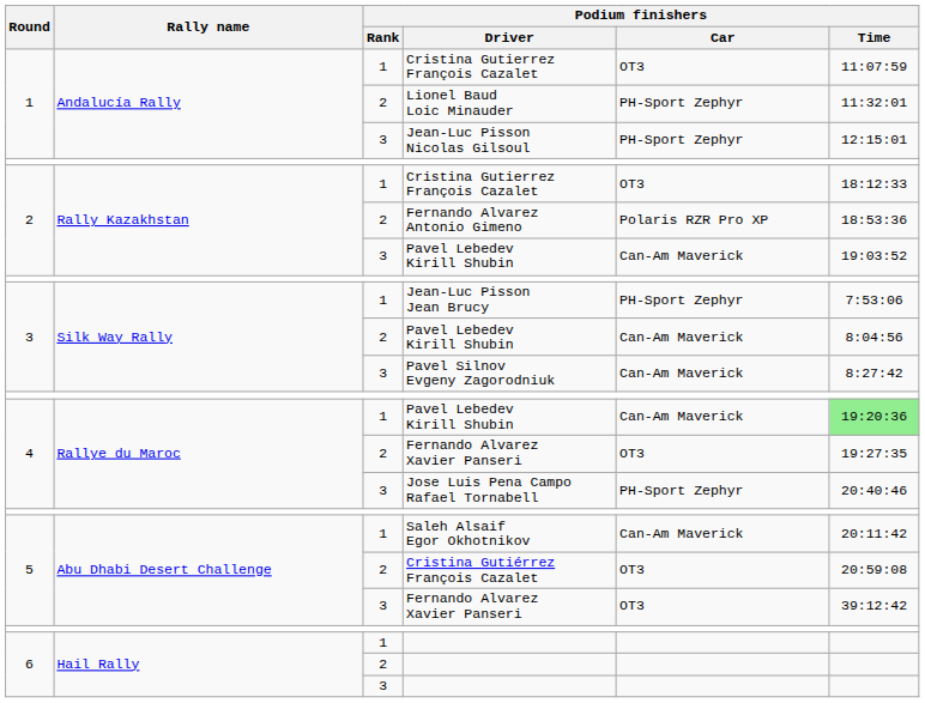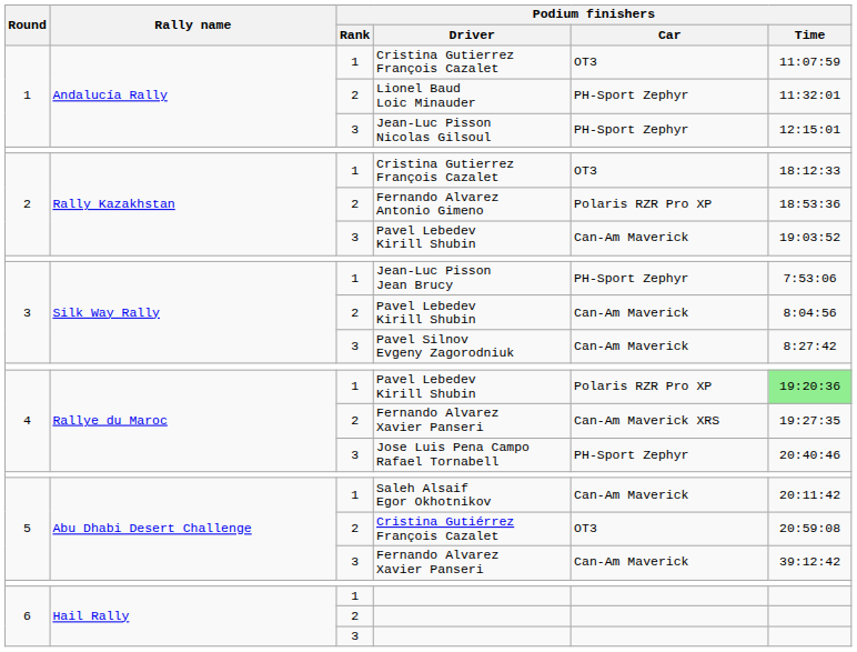 <table class="wikitable" style="font-size:85%;">
 <tr>
 <th rowspan=2>Round</th>
 <th style="width:22em" rowspan=2>Rally name</th>
 <th colspan=4>Podium finishers</th>
 </tr>
 <tr>
 <th>Rank</th>
 <th style="width:15em">Driver</th>
 <th style="width:15em">Car</th>
 <th style="width:6em">Time</th>
 </tr>
 <tr>
 <td rowspan=3 align=center>1</td>
 <td rowspan=3> <a href='#'>Andalucía Rally</a></td>
 <td align=center>1</td>
 <td> Cristina Gutierrez <br> François Cazalet</td>
 <td>OT3</td>
 <td align=center>11:07:59</td>
 </tr>
 <tr>
 <td align=center>2</td>
 <td> Lionel Baud <br> Loic Minauder</td>
 <td>PH-Sport Zephyr</td>
 <td align=center>11:32:01</td>
 </tr>
 <tr>
 <td align=center>3</td>
 <td> Jean-Luc Pisson <br> Nicolas Gilsoul</td>
 <td>PH-Sport Zephyr</td>
 <td align=center>12:15:01</td>
 </tr>
 <tr style="background:white;">
 <td colspan=6></td>
 </tr>
 <tr>
 <td rowspan=3 align=center>2</td>
 <td rowspan=3> <a href='#'>Rally Kazakhstan</a></td>
 <td align=center>1</td>
 <td> Cristina Gutierrez <br> François Cazalet</td>
 <td>OT3</td>
 <td align=center>18:12:33</td>
 </tr>
 <tr>
 <td align=center>2</td>
 <td> Fernando Alvarez<br> Antonio Gimeno</td>
 <td>Polaris RZR Pro XP</td>
 <td align=center>18:53:36</td>
 </tr>
 <tr>
 <td align=center>3</td>
 <td> Pavel Lebedev<br> Kirill Shubin</td>
 <td>Can-Am Maverick</td>
 <td align=center>19:03:52</td>
 </tr>
 <tr style="background:white;">
 <td colspan=6></td>
 </tr>
 <tr>
 <td rowspan=3 align=center>3</td>
 <td rowspan=3> <a href='#'>Silk Way Rally</a></td>
 <td align=center>1</td>
 <td> Jean-Luc Pisson<br> Jean Brucy</td>
 <td>PH-Sport Zephyr</td>
 <td align=center>7:53:06</td>
 </tr>
 <tr>
 <td align=center>2</td>
 <td> Pavel Lebedev<br> Kirill Shubin</td>
 <td>Can-Am Maverick</td>
 <td align=center>8:04:56</td>
 </tr>
 <tr>
 <td align=center>3</td>
 <td> Pavel Silnov<br> Evgeny Zagorodniuk</td>
 <td>Can-Am Maverick</td>
 <td align=center>8:27:42</td>
 </tr>
 <tr style="background:white;">
 <td colspan=6></td>
 </tr>
 <tr>
 <td rowspan=3 align=center>4</td>
 <td rowspan=3> <a href='#'>Rallye du Maroc</a></td>
 <td align=center>1</td>
 <td> Pavel Lebedev<br> Kirill Shubin</td>
-<td>Can-Am Maverick</td>
+<td>Polaris RZR Pro XP</td>
 <td align=center style="background: lightgreen;">19:20:36</td>
 </tr>
 <tr>
 <td align=center>2</td>
 <td> Fernando Alvarez<br> Xavier Panseri</td>
-<td>OT3</td>
+<td>Can-Am Maverick XRS</td>
 <td align=center>19:27:35</td>
 </tr>
 <tr>
 <td align=center>3</td>
 <td> Jose Luis Pena Campo<br> Rafael Tornabell</td>
 <td>PH-Sport Zephyr</td>
 <td align=center>20:40:46</td>
 </tr>
 <tr style="background:white;">
 <td colspan=6></td>
 </tr>
 <tr>
 <td rowspan=3 align=center>5</td>
 <td rowspan=3> <a href='#'>Abu Dhabi Desert Challenge</a></td>
 <td align=center>1</td>
 <td> Saleh Alsaif<br> Egor Okhotnikov</td>
 <td>Can-Am Maverick</td>
 <td align=center>20:11:42</td>
 </tr>
 <tr>
 <td align=center>2</td>
 <td> <a href='#'>Cristina Gutiérrez</a><br> François Cazalet</td>
 <td>OT3</td>
 <td align=center>20:59:08</td>
 </tr>
 <tr>
 <td align=center>3</td>
 <td> Fernando Alvarez<br> Xavier Panseri</td>
-<td>OT3</td>
+<td>Can-Am Maverick</td>
 <td align=center>39:12:42</td>
 </tr>
 <tr style="background:white;">
 <td colspan=6></td>
 </tr>
 <tr>
 <td rowspan=3 align=center>6</td>
 <td rowspan=3> <a href='#'>Hail Rally</a></td>
 <td align=center>1</td>
 <td></td>
 <td></td>
 <td align=center></td>
 </tr>
 <tr>
 <td align=center>2</td>
 <td></td>
 <td></td>
 <td align=center></td>
 </tr>
 <tr>
 <td align=center>3</td>
 <td></td>
 <td></td>
 <td align=center></td>
 </tr>
 </table>
